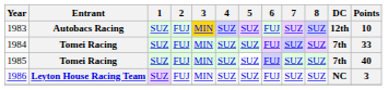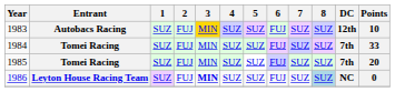 <table class="wikitable" style="text-align:center; font-size:90%">
 <tr>
 <th>Year</th>
 <th>Entrant</th>
 <th>1</th>
 <th>2</th>
 <th>3</th>
 <th>4</th>
 <th>5</th>
 <th>6</th>
 <th>7</th>
 <th>8</th>
 <th>DC</th>
 <th>Points</th>
 </tr>
 <tr>
 <td>1983</td>
 <th>Autobacs Racing</th>
 <td style="background:#DFFFDF;"><a href='#'>SUZ</a><br></td>
 <td style="background:#DFFFDF;"><a href='#'>FUJ</a><br></td>
 <td style="background: gold;"><a href='#'>MIN</a><br></td>
 <td style="background:#CFCFFF;"><a href='#'>SUZ</a><br></td>
 <td style="background:#EFCFFF;"><a href='#'>SUZ</a><br></td>
 <td style="background:#DFFFDF;"><a href='#'>FUJ</a><br></td>
 <td style="background:#EFCFFF;"><a href='#'>SUZ</a><br></td>
 <td style="background:#CFCFFF;"><a href='#'>SUZ</a><br></td>
 <th>12th</th>
 <th>10</th>
 </tr>
 <tr>
 <td>1984</td>
 <th>Tomei Racing</th>
 <td style="background:#DFFFDF;"><a href='#'>SUZ</a><br></td>
 <td style="background:#DFFFDF;"><a href='#'>FUJ</a><br></td>
 <td style="background:#DFFFDF;"><a href='#'>MIN</a><br></td>
 <td style="background:#DFFFDF;"><a href='#'>SUZ</a><br></td>
 <td style="background:#DFFFDF;"><a href='#'>SUZ</a><br></td>
 <td style="background:#EFCFFF;"><a href='#'>FUJ</a><br></td>
 <td style="background:#CFCFFF;"><a href='#'>SUZ</a><br></td>
 <td style="background:#EFCFFF;"><a href='#'>SUZ</a><br></td>
 <th>7th</th>
 <th>33</th>
 </tr>
 <tr>
 <td>1985</td>
 <th>Tomei Racing</th>
 <td style="background:#DFFFDF;"><a href='#'>SUZ</a><br></td>
 <td style="background:#DFFFDF;"><a href='#'>FUJ</a><br></td>
 <td style="background:#DFFFDF;"><a href='#'>MIN</a><br></td>
 <td style="background:#DFFFDF;"><a href='#'>SUZ</a><br></td>
 <td style="background:#FFFFFF;"><a href='#'>SUZ</a><br></td>
 <td style="background:#CFCFFF;"><a href='#'>FUJ</a><br></td>
 <td style="background:#DFFFDF;"><a href='#'>SUZ</a><br></td>
 <td style="background:#DFFFDF;"><a href='#'>SUZ</a><br></td>
 <th>7th</th>
-<th>40</th>
+<th>20</th>
 </tr>
 <tr>
 <td><a href='#'>1986</a></td>
 <th><a href='#'>Leyton House Racing Team</a></th>
 <td style="background:#EFCFFF;"><a href='#'>SUZ</a><br></td>
 <td><a href='#'>FUJ</a><br></td>
-<td><a href='#'>MIN</a><br></td>
+<td><strong><a href='#'>MIN</a><br></strong></td>
 <td><a href='#'>SUZ</a><br></td>
 <td><a href='#'>SUZ</a><br></td>
 <td><a href='#'>FUJ</a><br></td>
 <td><a href='#'>SUZ</a><br></td>
-<td><a href='#'>SUZ</a><br></td>
+<td style="background: lightblue;"><a href='#'>SUZ</a><br></td>
 <th>NC</th>
-<th>3</th>
+<th>0</th>
 </tr>
 <tr>
 </tr>
 </table>
